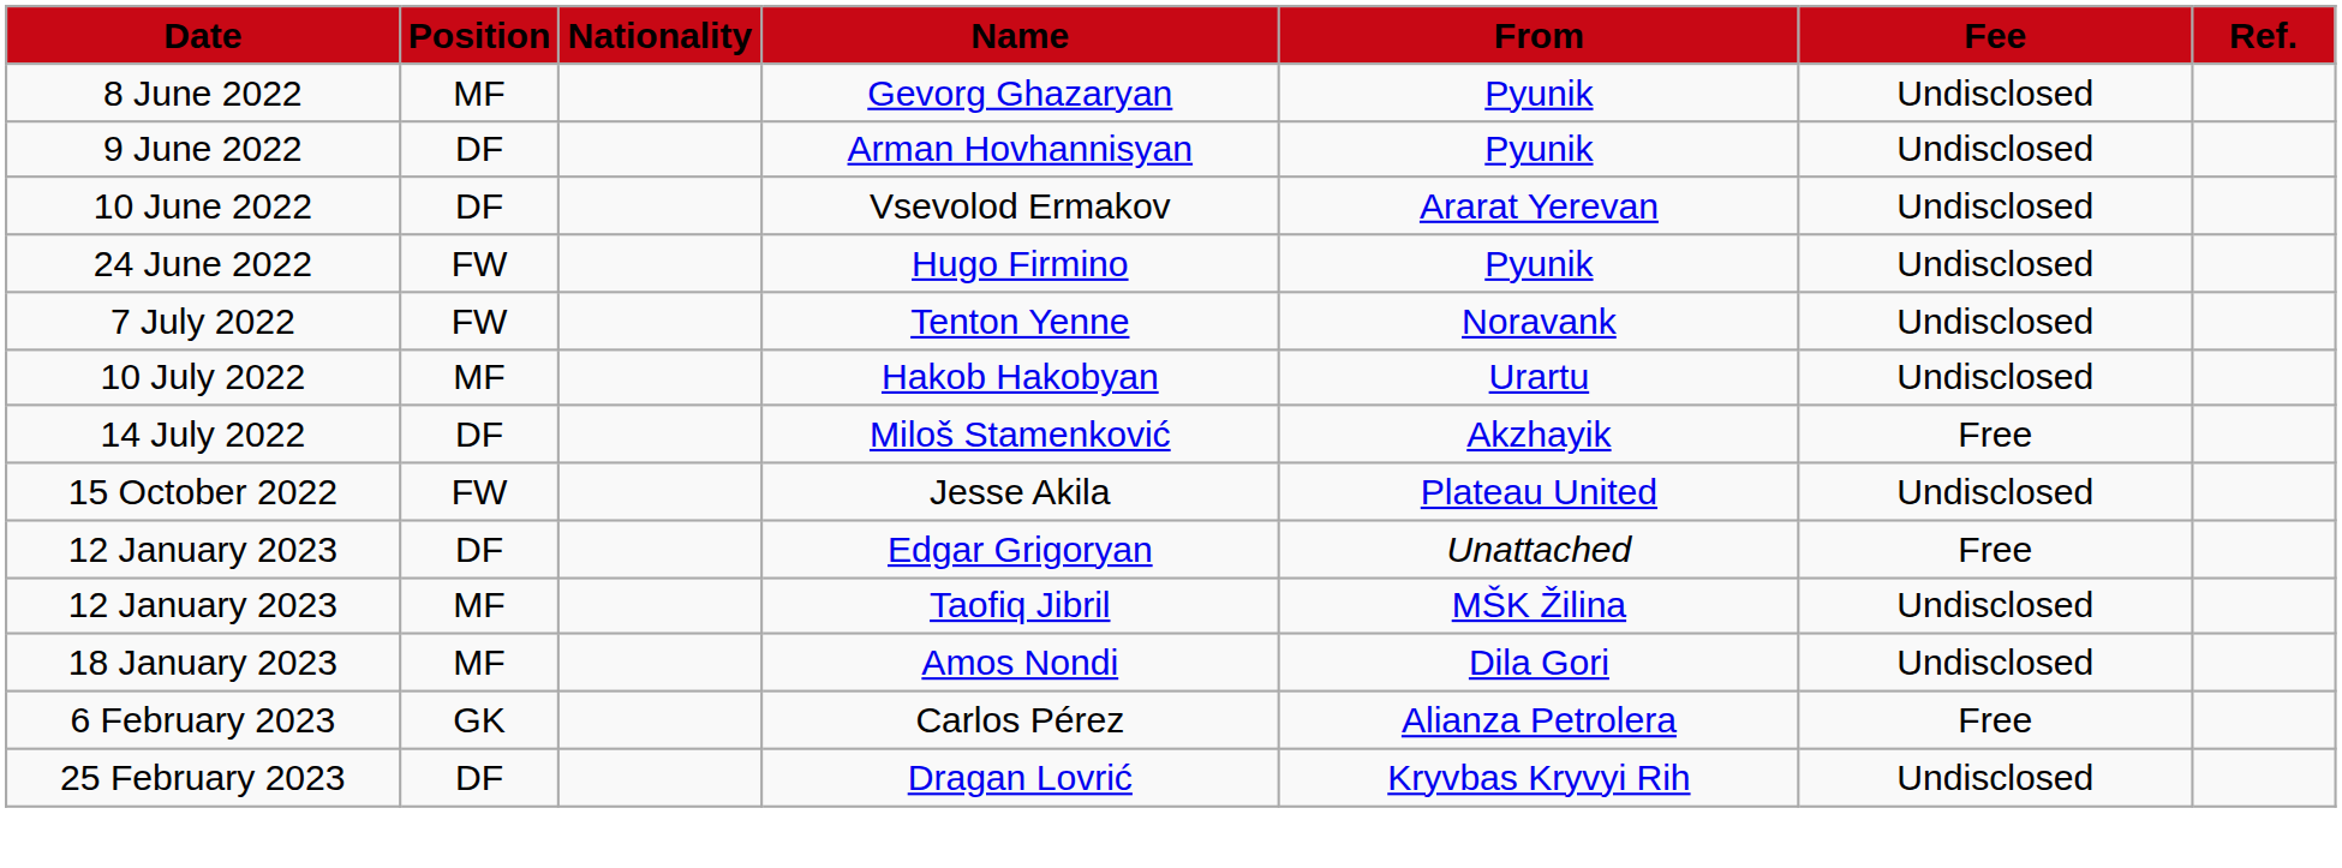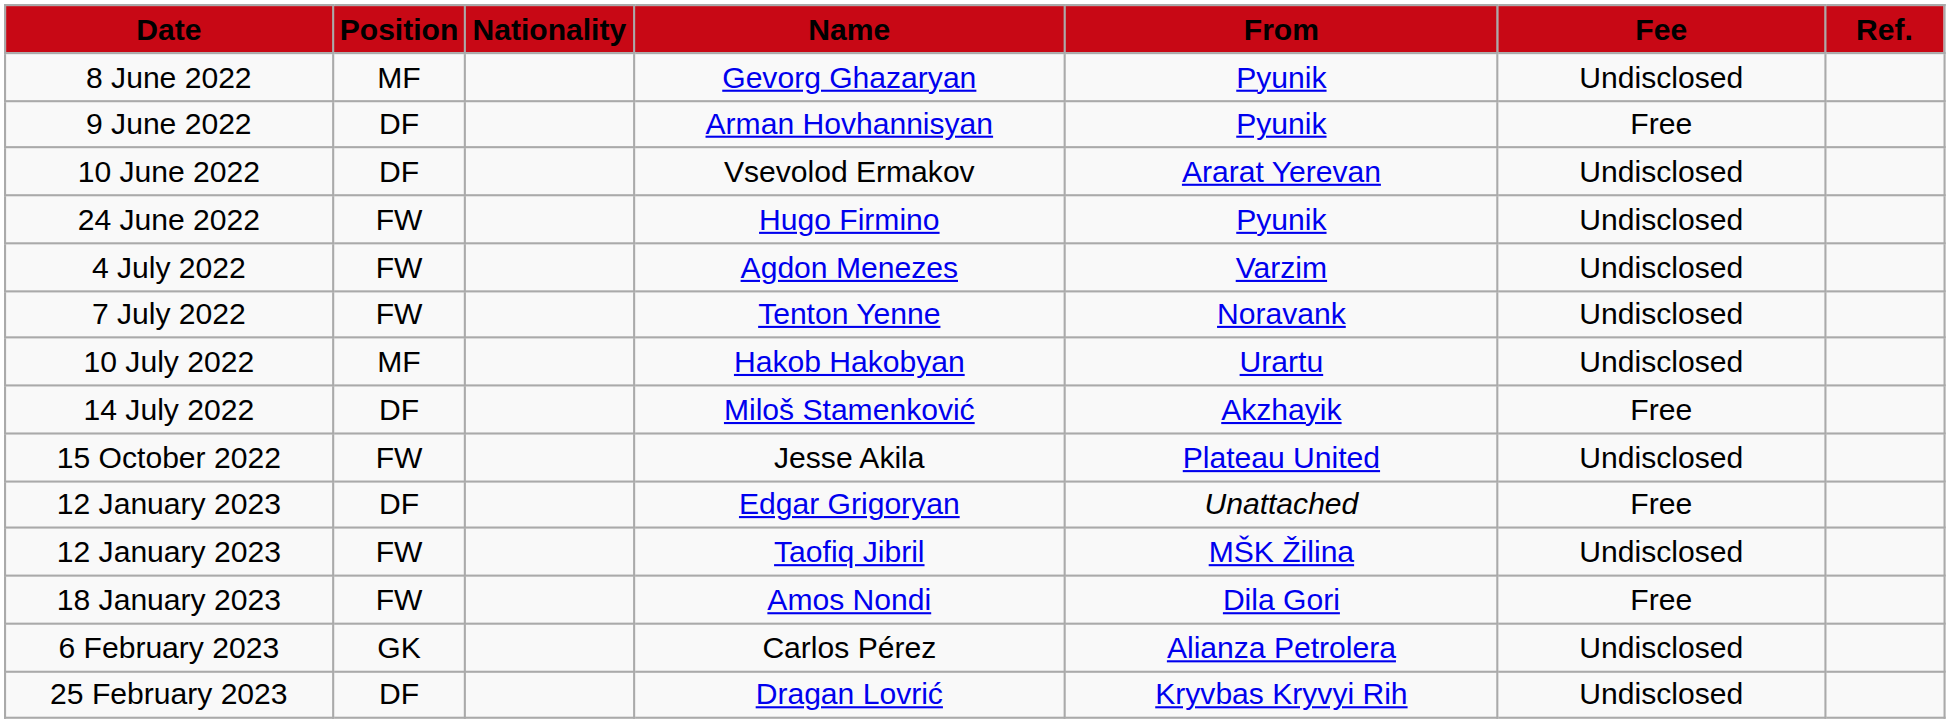 <table class="wikitable"  style="text-align:center; font-size:90%; ">
 <tr>
 <th style="background:#C80815; color:black; width:150px;">Date</th>
 <th style="background:#C80815; color:black; width:50px;">Position</th>
 <th style="background:#C80815; color:black; width:50px;">Nationality</th>
 <th style="background:#C80815; color:black; width:200px;">Name</th>
 <th style="background:#C80815; color:black; width:200px;">From</th>
 <th style="background:#C80815; color:black; width:150px;">Fee</th>
 <th style="background:#C80815; color:black; width:50px;">Ref.</th>
 </tr>
 <tr>
 <td>8 June 2022</td>
 <td>MF</td>
 <td></td>
 <td><a href='#'>Gevorg Ghazaryan</a></td>
 <td><a href='#'>Pyunik</a></td>
 <td>Undisclosed</td>
 <td></td>
 </tr>
 <tr>
 <td>9 June 2022</td>
 <td>DF</td>
 <td></td>
 <td><a href='#'>Arman Hovhannisyan</a></td>
 <td><a href='#'>Pyunik</a></td>
-<td>Undisclosed</td>
+<td>Free</td>
 <td></td>
 </tr>
 <tr>
 <td>10 June 2022</td>
 <td>DF</td>
 <td></td>
 <td>Vsevolod Ermakov</td>
 <td><a href='#'>Ararat Yerevan</a></td>
 <td>Undisclosed</td>
 <td></td>
 </tr>
 <tr>
 <td>24 June 2022</td>
 <td>FW</td>
 <td></td>
 <td><a href='#'>Hugo Firmino</a></td>
 <td><a href='#'>Pyunik</a></td>
+<td>Undisclosed</td>
+<td></td>
+</tr>
+<tr>
+<td>4 July 2022</td>
+<td>FW</td>
+<td></td>
+<td><a href='#'>Agdon Menezes</a></td>
+<td><a href='#'>Varzim</a></td>
 <td>Undisclosed</td>
 <td></td>
 </tr>
 <tr>
 <td>7 July 2022</td>
 <td>FW</td>
 <td></td>
 <td><a href='#'>Tenton Yenne</a></td>
 <td><a href='#'>Noravank</a></td>
 <td>Undisclosed</td>
 <td></td>
 </tr>
 <tr>
 <td>10 July 2022</td>
 <td>MF</td>
 <td></td>
 <td><a href='#'>Hakob Hakobyan</a></td>
 <td><a href='#'>Urartu</a></td>
 <td>Undisclosed</td>
 <td></td>
 </tr>
 <tr>
 <td>14 July 2022</td>
 <td>DF</td>
 <td></td>
 <td><a href='#'>Miloš Stamenković</a></td>
 <td><a href='#'>Akzhayik</a></td>
 <td>Free</td>
 <td></td>
 </tr>
 <tr>
 <td>15 October 2022</td>
 <td>FW</td>
 <td></td>
 <td>Jesse Akila</td>
 <td><a href='#'>Plateau United</a></td>
 <td>Undisclosed</td>
 <td></td>
 </tr>
 <tr>
 <td>12 January 2023</td>
 <td>DF</td>
 <td></td>
 <td><a href='#'>Edgar Grigoryan</a></td>
 <td><em>Unattached</em></td>
 <td>Free</td>
 <td></td>
 </tr>
 <tr>
 <td>12 January 2023</td>
-<td>MF</td>
+<td>FW</td>
 <td></td>
 <td><a href='#'>Taofiq Jibril</a></td>
 <td><a href='#'>MŠK Žilina</a></td>
 <td>Undisclosed</td>
 <td></td>
 </tr>
 <tr>
 <td>18 January 2023</td>
-<td>MF</td>
+<td>FW</td>
 <td></td>
 <td><a href='#'>Amos Nondi</a></td>
 <td><a href='#'>Dila Gori</a></td>
-<td>Undisclosed</td>
+<td>Free</td>
 <td></td>
 </tr>
 <tr>
 <td>6 February 2023</td>
 <td>GK</td>
 <td></td>
 <td>Carlos Pérez</td>
 <td><a href='#'>Alianza Petrolera</a></td>
-<td>Free</td>
+<td>Undisclosed</td>
 <td></td>
 </tr>
 <tr>
 <td>25 February 2023</td>
 <td>DF</td>
 <td></td>
 <td><a href='#'>Dragan Lovrić</a></td>
 <td><a href='#'>Kryvbas Kryvyi Rih</a></td>
 <td>Undisclosed</td>
 <td></td>
 </tr>
 </table>
